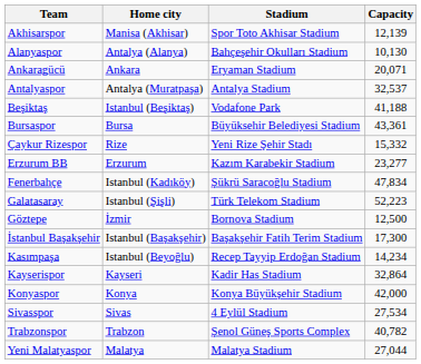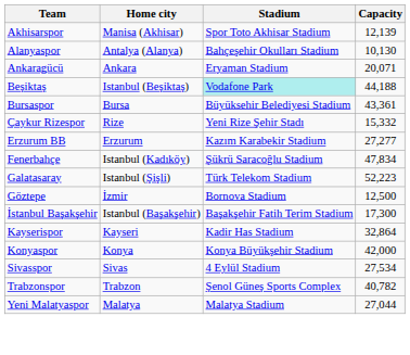 <table class="wikitable sortable" style="text-align: left;">
 <tr>
 <th>Team</th>
 <th>Home city</th>
 <th>Stadium</th>
 <th>Capacity</th>
 </tr>
 <tr>
 <td><a href='#'>Akhisarspor</a></td>
 <td><a href='#'>Manisa</a> (<a href='#'>Akhisar</a>)</td>
 <td><a href='#'>Spor Toto Akhisar Stadium</a></td>
 <td align=center>12,139</td>
 </tr>
 <tr>
 <td><a href='#'>Alanyaspor</a></td>
 <td><a href='#'>Antalya</a> (<a href='#'>Alanya</a>)</td>
 <td><a href='#'>Bahçeşehir Okulları Stadium</a></td>
 <td align=center>10,130</td>
 </tr>
 <tr>
 <td><a href='#'>Ankaragücü</a></td>
 <td><a href='#'>Ankara</a></td>
 <td><a href='#'>Eryaman Stadium</a></td>
 <td align=center>20,071</td>
 </tr>
 <tr>
-<td><a href='#'>Antalyaspor</a></td>
-<td>Antalya (<a href='#'>Muratpaşa</a>)</td>
-<td><a href='#'>Antalya Stadium</a></td>
-<td align=center>32,537</td>
-</tr>
-<tr>
 <td><a href='#'>Beşiktaş</a></td>
 <td><a href='#'>Istanbul</a> (<a href='#'>Beşiktaş</a>)</td>
-<td><a href='#'>Vodafone Park</a></td>
-<td align=center>41,188</td>
+<td style="background: paleturquoise;"><a href='#'>Vodafone Park</a></td>
+<td align=center>44,188</td>
 </tr>
 <tr>
 <td><a href='#'>Bursaspor</a></td>
 <td><a href='#'>Bursa</a></td>
 <td><a href='#'>Büyüksehir Belediyesi Stadium</a></td>
 <td align=center>43,361</td>
 </tr>
 <tr>
 <td><a href='#'>Çaykur Rizespor</a></td>
 <td><a href='#'>Rize</a></td>
 <td><a href='#'>Yeni Rize Şehir Stadı</a></td>
 <td align=center>15,332</td>
 </tr>
 <tr>
 <td><a href='#'>Erzurum BB</a></td>
 <td><a href='#'>Erzurum</a></td>
 <td><a href='#'>Kazım Karabekir Stadium</a></td>
-<td align=center>23,277</td>
+<td align=center>27,277</td>
 </tr>
 <tr>
 <td><a href='#'>Fenerbahçe</a></td>
 <td>Istanbul (<a href='#'>Kadıköy</a>)</td>
 <td><a href='#'>Şükrü Saracoğlu Stadium</a></td>
 <td align=center>47,834</td>
 </tr>
 <tr>
 <td><a href='#'>Galatasaray</a></td>
 <td>Istanbul (<a href='#'>Şişli</a>)</td>
 <td><a href='#'>Türk Telekom Stadium</a></td>
 <td align=center>52,223</td>
 </tr>
 <tr>
 <td><a href='#'>Göztepe</a></td>
 <td><a href='#'>İzmir</a></td>
 <td><a href='#'>Bornova Stadium</a></td>
 <td align=center>12,500</td>
 </tr>
 <tr>
 <td><a href='#'>İstanbul Başakşehir</a></td>
 <td>Istanbul (<a href='#'>Başakşehir</a>)</td>
 <td><a href='#'>Başakşehir Fatih Terim Stadium</a></td>
 <td align=center>17,300</td>
-</tr>
-<tr>
-<td><a href='#'>Kasımpaşa</a></td>
-<td>Istanbul (<a href='#'>Beyoğlu</a>)</td>
-<td><a href='#'>Recep Tayyip Erdoğan Stadium</a></td>
-<td align=center>14,234</td>
 </tr>
 <tr>
 <td><a href='#'>Kayserispor</a></td>
 <td><a href='#'>Kayseri</a></td>
 <td><a href='#'>Kadir Has Stadium</a></td>
 <td align=center>32,864</td>
 </tr>
 <tr>
 <td><a href='#'>Konyaspor</a></td>
 <td><a href='#'>Konya</a></td>
 <td><a href='#'>Konya Büyükşehir Stadium</a></td>
 <td align=center>42,000</td>
 </tr>
 <tr>
 <td><a href='#'>Sivasspor</a></td>
 <td><a href='#'>Sivas</a></td>
 <td><a href='#'>4 Eylül Stadium</a></td>
 <td align=center>27,534</td>
 </tr>
 <tr>
 <td><a href='#'>Trabzonspor</a></td>
 <td><a href='#'>Trabzon</a></td>
 <td><a href='#'>Şenol Güneş Sports Complex</a></td>
 <td align=center>40,782</td>
 </tr>
 <tr>
 <td><a href='#'>Yeni Malatyaspor</a></td>
 <td><a href='#'>Malatya</a></td>
 <td><a href='#'>Malatya Stadium</a></td>
 <td align=center>27,044</td>
 </tr>
 </table>
